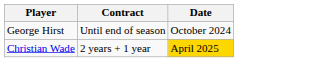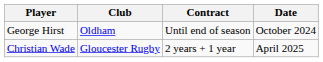 <table class="wikitable">
 <tr>
 <th>Player</th>
+<th>Club</th>
 <th>Contract</th>
 <th>Date</th>
 </tr>
 <tr>
 <td> George Hirst</td>
+<td> <a href='#'>Oldham</a></td>
 <td>Until end of season</td>
 <td>October 2024</td>
 </tr>
 <tr>
 <td> <a href='#'>Christian Wade</a></td>
+<td><a href='#'>Gloucester Rugby</a></td>
 <td>2 years + 1 year</td>
-<td style="background: gold;">April 2025</td>
+<td>April 2025</td>
 </tr>
 </table>
